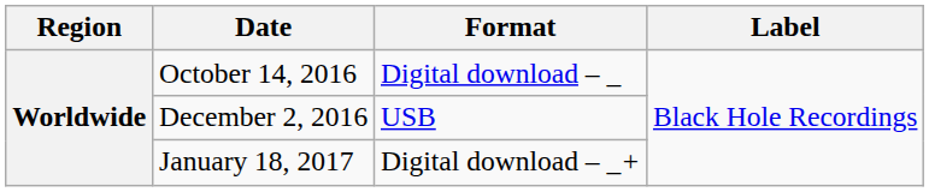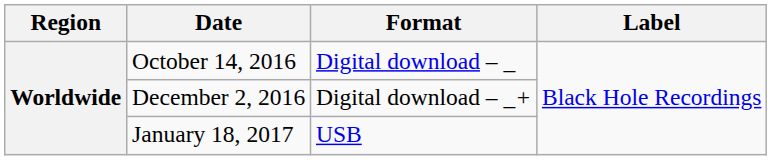 <table class="wikitable plainrowheaders">
 <tr>
 <th>Region</th>
 <th>Date</th>
 <th>Format</th>
 <th>Label</th>
 </tr>
 <tr>
 <th scope="row" rowspan="3">Worldwide</th>
 <td>October 14, 2016</td>
 <td><a href='#'>Digital download</a> – <em>_</em></td>
 <td rowspan="3"><a href='#'>Black Hole Recordings</a></td>
 </tr>
 <tr>
 <td>December 2, 2016</td>
-<td><a href='#'>USB</a></td>
+<td>Digital download – <em>_+</em></td>
 </tr>
 <tr>
 <td>January 18, 2017</td>
-<td>Digital download – <em>_+</em></td>
+<td><a href='#'>USB</a></td>
 </tr>
 </table>
